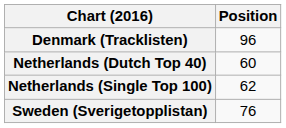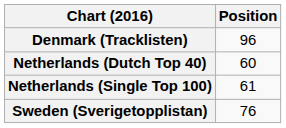 <table class="wikitable sortable plainrowheaders" style="text-align:center">
 <tr>
 <th>Chart (2016)</th>
 <th>Position</th>
 </tr>
 <tr>
 <th scope="row">Denmark (Tracklisten)</th>
 <td>96</td>
 </tr>
 <tr>
 <th scope="row">Netherlands (Dutch Top 40)</th>
 <td>60</td>
 </tr>
 <tr>
 <th scope="row">Netherlands (Single Top 100)</th>
-<td>62</td>
+<td>61</td>
 </tr>
 <tr>
 <th scope="row">Sweden (Sverigetopplistan)</th>
 <td>76</td>
 </tr>
 </table>
